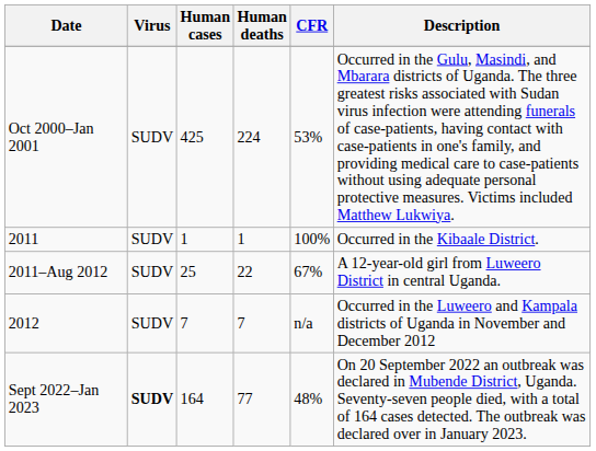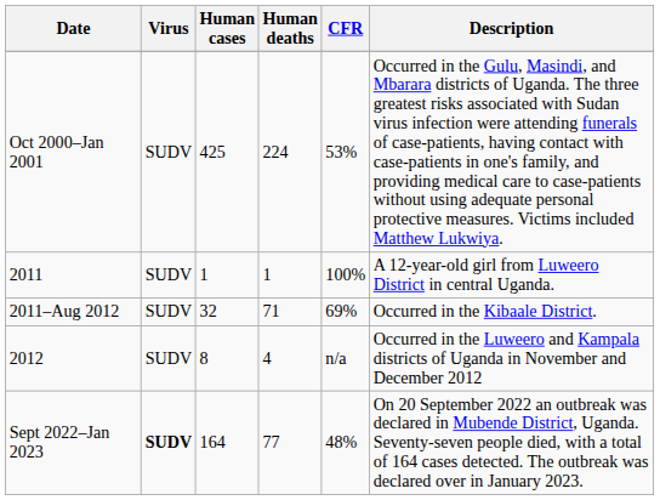 <table class="wikitable sortable">
 <tr>
 <th style="width:120px">Date</th>
 <th>Virus</th>
 <th data-sort-type="number">Human<br>cases</th>
 <th data-sort-type="number">Human<br>deaths</th>
 <th data-sort-type="number"><a href='#'>CFR</a></th>
 <th class="unsortable">Description</th>
 </tr>
 <tr>
 </tr>
 <tr>
 <td>Oct 2000–Jan 2001</td>
 <td>SUDV</td>
 <td>425</td>
 <td>224</td>
 <td>53%</td>
 <td>Occurred in the <a href='#'>Gulu</a>, <a href='#'>Masindi</a>, and <a href='#'>Mbarara</a> districts of Uganda. The three greatest risks associated with Sudan virus infection were attending <a href='#'>funerals</a> of case-patients, having contact with case-patients in one's family, and providing medical care to case-patients without using adequate personal protective measures. Victims included <a href='#'>Matthew Lukwiya</a>.</td>
 </tr>
 <tr>
 <td>2011</td>
 <td>SUDV</td>
 <td>1</td>
 <td>1</td>
 <td>100%</td>
-<td>Occurred in the <a href='#'>Kibaale District</a>.</td>
+<td>A 12-year-old girl from <a href='#'>Luweero District</a> in central Uganda.</td>
 </tr>
 <tr>
 <td>2011–Aug 2012</td>
 <td>SUDV</td>
-<td>25</td>
-<td>22</td>
-<td>67%</td>
-<td>A 12-year-old girl from <a href='#'>Luweero District</a> in central Uganda.</td>
+<td>32</td>
+<td>71</td>
+<td>69%</td>
+<td>Occurred in the <a href='#'>Kibaale District</a>.</td>
 </tr>
 <tr>
 <td>2012</td>
 <td>SUDV</td>
-<td>7</td>
-<td>7</td>
+<td>8</td>
+<td>4</td>
 <td>n/a</td>
 <td>Occurred in the <a href='#'>Luweero</a> and <a href='#'>Kampala</a> districts of Uganda in November and December 2012</td>
 </tr>
 <tr>
 <td>Sept 2022–Jan 2023</td>
 <td><strong>SUDV</strong></td>
 <td>164</td>
 <td>77</td>
 <td>48%</td>
 <td>On 20 September 2022 an outbreak was declared in <a href='#'>Mubende District</a>, Uganda. Seventy-seven people died, with a total of 164 cases detected. The outbreak was declared over in January 2023.</td>
 </tr>
 </table>
